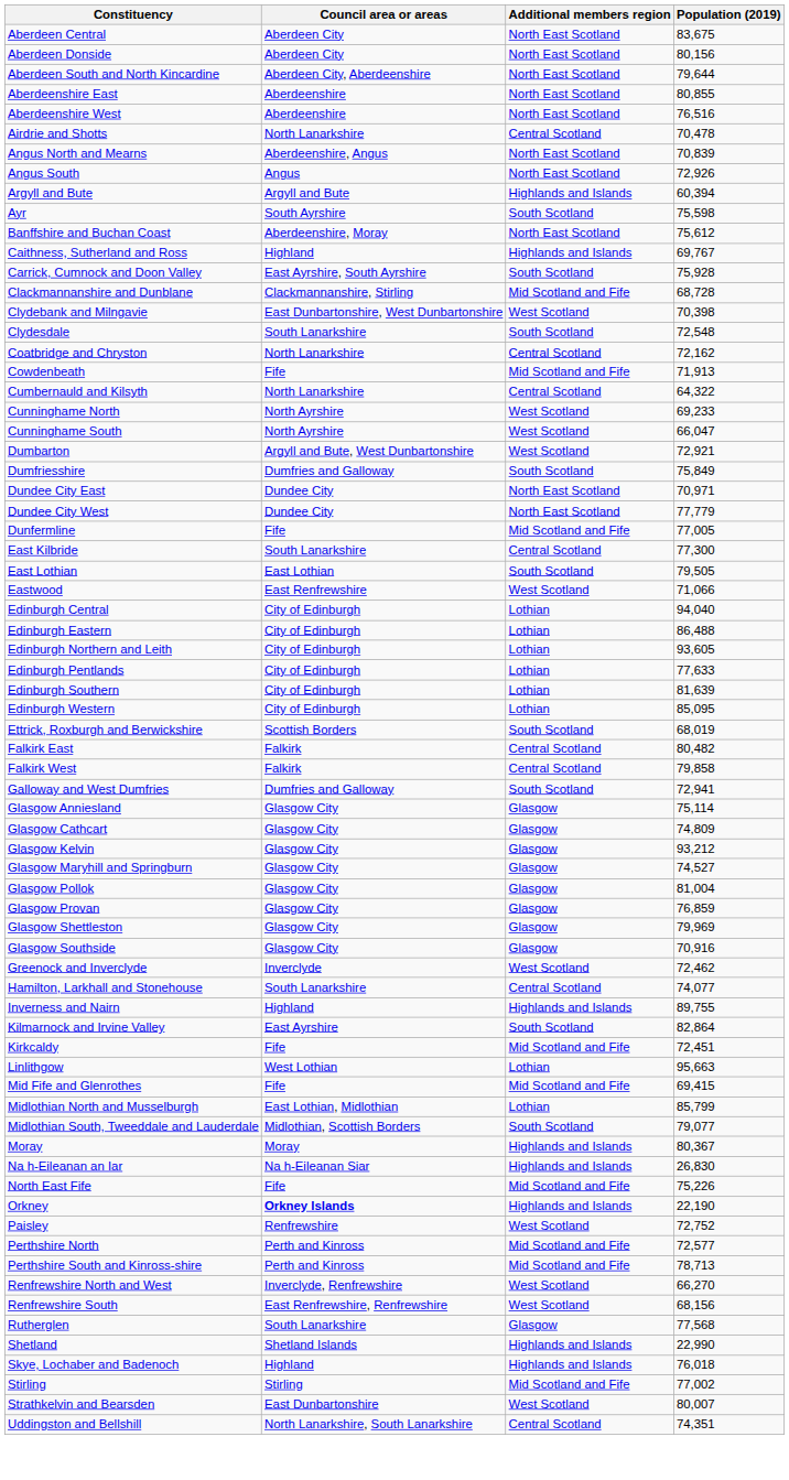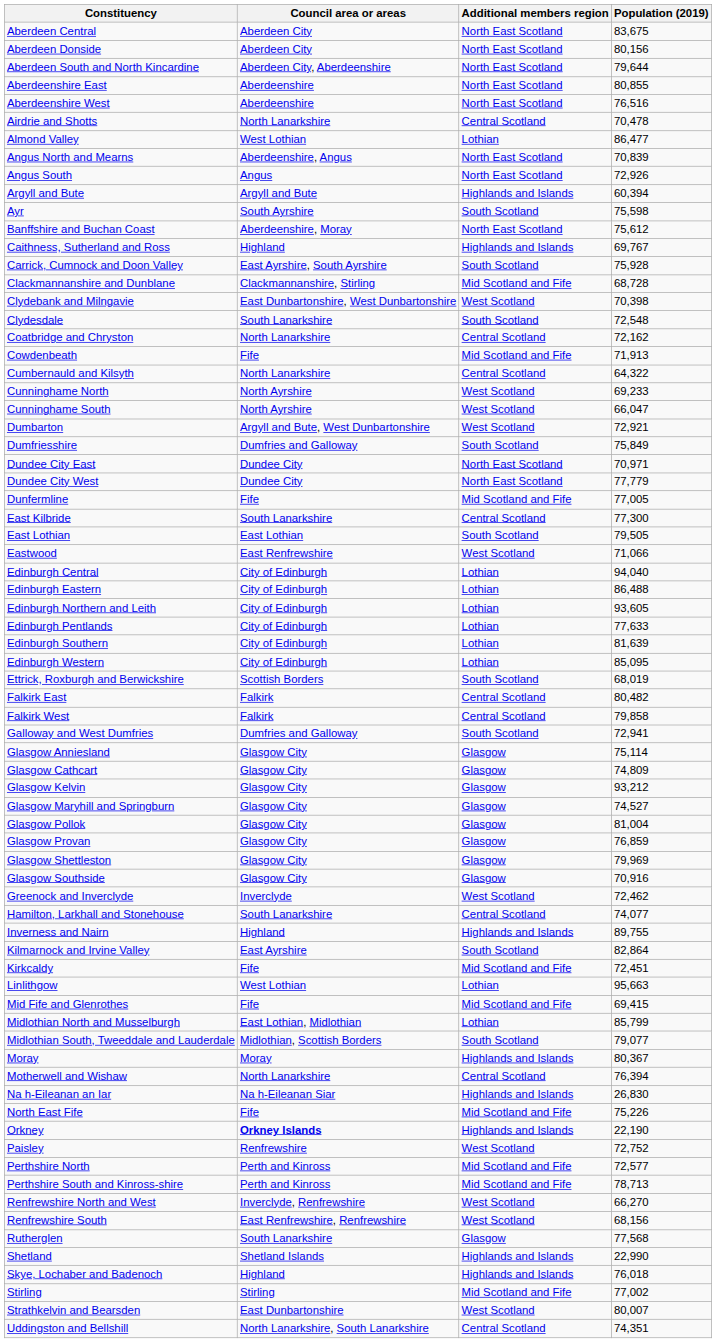 <table class="wikitable sortable">
 <tr>
 <th>Constituency</th>
 <th>Council area or areas</th>
 <th>Additional members region</th>
 <th>Population (2019)</th>
 </tr>
 <tr>
 <td><a href='#'>Aberdeen Central</a></td>
 <td><a href='#'>Aberdeen City</a></td>
 <td><a href='#'>North East Scotland</a></td>
 <td>83,675</td>
 </tr>
 <tr>
 <td><a href='#'>Aberdeen Donside</a></td>
 <td><a href='#'>Aberdeen City</a></td>
 <td><a href='#'>North East Scotland</a></td>
 <td>80,156</td>
 </tr>
 <tr>
 <td><a href='#'>Aberdeen South and North Kincardine</a></td>
 <td><a href='#'>Aberdeen City</a>, <a href='#'>Aberdeenshire</a></td>
 <td><a href='#'>North East Scotland</a></td>
 <td>79,644</td>
 </tr>
 <tr>
 <td><a href='#'>Aberdeenshire East</a></td>
 <td><a href='#'>Aberdeenshire</a></td>
 <td><a href='#'>North East Scotland</a></td>
 <td>80,855</td>
 </tr>
 <tr>
 <td><a href='#'>Aberdeenshire West</a></td>
 <td><a href='#'>Aberdeenshire</a></td>
 <td><a href='#'>North East Scotland</a></td>
 <td>76,516</td>
 </tr>
 <tr>
 <td><a href='#'>Airdrie and Shotts</a></td>
 <td><a href='#'>North Lanarkshire</a></td>
 <td><a href='#'>Central Scotland</a></td>
 <td>70,478</td>
+</tr>
+<tr>
+<td><a href='#'>Almond Valley</a></td>
+<td><a href='#'>West Lothian</a></td>
+<td><a href='#'>Lothian</a></td>
+<td>86,477</td>
 </tr>
 <tr>
 <td><a href='#'>Angus North and Mearns</a></td>
 <td><a href='#'>Aberdeenshire</a>, <a href='#'>Angus</a></td>
 <td><a href='#'>North East Scotland</a></td>
 <td>70,839</td>
 </tr>
 <tr>
 <td><a href='#'>Angus South</a></td>
 <td><a href='#'>Angus</a></td>
 <td><a href='#'>North East Scotland</a></td>
 <td>72,926</td>
 </tr>
 <tr>
 <td><a href='#'>Argyll and Bute</a></td>
 <td><a href='#'>Argyll and Bute</a></td>
 <td><a href='#'>Highlands and Islands</a></td>
 <td>60,394</td>
 </tr>
 <tr>
 <td><a href='#'>Ayr</a></td>
 <td><a href='#'>South Ayrshire</a></td>
 <td><a href='#'>South Scotland</a></td>
 <td>75,598</td>
 </tr>
 <tr>
 <td><a href='#'>Banffshire and Buchan Coast</a></td>
 <td><a href='#'>Aberdeenshire</a>, <a href='#'>Moray</a></td>
 <td><a href='#'>North East Scotland</a></td>
 <td>75,612</td>
 </tr>
 <tr>
 <td><a href='#'>Caithness, Sutherland and Ross</a></td>
 <td><a href='#'>Highland</a></td>
 <td><a href='#'>Highlands and Islands</a></td>
 <td>69,767</td>
 </tr>
 <tr>
 <td><a href='#'>Carrick, Cumnock and Doon Valley</a></td>
 <td><a href='#'>East Ayrshire</a>, <a href='#'>South Ayrshire</a></td>
 <td><a href='#'>South Scotland</a></td>
 <td>75,928</td>
 </tr>
 <tr>
 <td><a href='#'>Clackmannanshire and Dunblane</a></td>
 <td><a href='#'>Clackmannanshire</a>, <a href='#'>Stirling</a></td>
 <td><a href='#'>Mid Scotland and Fife</a></td>
 <td>68,728</td>
 </tr>
 <tr>
 <td><a href='#'>Clydebank and Milngavie</a></td>
 <td><a href='#'>East Dunbartonshire</a>, <a href='#'>West Dunbartonshire</a></td>
 <td><a href='#'>West Scotland</a></td>
 <td>70,398</td>
 </tr>
 <tr>
 <td><a href='#'>Clydesdale</a></td>
 <td><a href='#'>South Lanarkshire</a></td>
 <td><a href='#'>South Scotland</a></td>
 <td>72,548</td>
 </tr>
 <tr>
 <td><a href='#'>Coatbridge and Chryston</a></td>
 <td><a href='#'>North Lanarkshire</a></td>
 <td><a href='#'>Central Scotland</a></td>
 <td>72,162</td>
 </tr>
 <tr>
 <td><a href='#'>Cowdenbeath</a></td>
 <td><a href='#'>Fife</a></td>
 <td><a href='#'>Mid Scotland and Fife</a></td>
 <td>71,913</td>
 </tr>
 <tr>
 <td><a href='#'>Cumbernauld and Kilsyth</a></td>
 <td><a href='#'>North Lanarkshire</a></td>
 <td><a href='#'>Central Scotland</a></td>
 <td>64,322</td>
 </tr>
 <tr>
 <td><a href='#'>Cunninghame North</a></td>
 <td><a href='#'>North Ayrshire</a></td>
 <td><a href='#'>West Scotland</a></td>
 <td>69,233</td>
 </tr>
 <tr>
 <td><a href='#'>Cunninghame South</a></td>
 <td><a href='#'>North Ayrshire</a></td>
 <td><a href='#'>West Scotland</a></td>
 <td>66,047</td>
 </tr>
 <tr>
 <td><a href='#'>Dumbarton</a></td>
 <td><a href='#'>Argyll and Bute</a>, <a href='#'>West Dunbartonshire</a></td>
 <td><a href='#'>West Scotland</a></td>
 <td>72,921</td>
 </tr>
 <tr>
 <td><a href='#'>Dumfriesshire</a></td>
 <td><a href='#'>Dumfries and Galloway</a></td>
 <td><a href='#'>South Scotland</a></td>
 <td>75,849</td>
 </tr>
 <tr>
 <td><a href='#'>Dundee City East</a></td>
 <td><a href='#'>Dundee City</a></td>
 <td><a href='#'>North East Scotland</a></td>
 <td>70,971</td>
 </tr>
 <tr>
 <td><a href='#'>Dundee City West</a></td>
 <td><a href='#'>Dundee City</a></td>
 <td><a href='#'>North East Scotland</a></td>
 <td>77,779</td>
 </tr>
 <tr>
 <td><a href='#'>Dunfermline</a></td>
 <td><a href='#'>Fife</a></td>
 <td><a href='#'>Mid Scotland and Fife</a></td>
 <td>77,005</td>
 </tr>
 <tr>
 <td><a href='#'>East Kilbride</a></td>
 <td><a href='#'>South Lanarkshire</a></td>
 <td><a href='#'>Central Scotland</a></td>
 <td>77,300</td>
 </tr>
 <tr>
 <td><a href='#'>East Lothian</a></td>
 <td><a href='#'>East Lothian</a></td>
 <td><a href='#'>South Scotland</a></td>
 <td>79,505</td>
 </tr>
 <tr>
 <td><a href='#'>Eastwood</a></td>
 <td><a href='#'>East Renfrewshire</a></td>
 <td><a href='#'>West Scotland</a></td>
 <td>71,066</td>
 </tr>
 <tr>
 <td><a href='#'>Edinburgh Central</a></td>
 <td><a href='#'>City of Edinburgh</a></td>
 <td><a href='#'>Lothian</a></td>
 <td>94,040</td>
 </tr>
 <tr>
 <td><a href='#'>Edinburgh Eastern</a></td>
 <td><a href='#'>City of Edinburgh</a></td>
 <td><a href='#'>Lothian</a></td>
 <td>86,488</td>
 </tr>
 <tr>
 <td><a href='#'>Edinburgh Northern and Leith</a></td>
 <td><a href='#'>City of Edinburgh</a></td>
 <td><a href='#'>Lothian</a></td>
 <td>93,605</td>
 </tr>
 <tr>
 <td><a href='#'>Edinburgh Pentlands</a></td>
 <td><a href='#'>City of Edinburgh</a></td>
 <td><a href='#'>Lothian</a></td>
 <td>77,633</td>
 </tr>
 <tr>
 <td><a href='#'>Edinburgh Southern</a></td>
 <td><a href='#'>City of Edinburgh</a></td>
 <td><a href='#'>Lothian</a></td>
 <td>81,639</td>
 </tr>
 <tr>
 <td><a href='#'>Edinburgh Western</a></td>
 <td><a href='#'>City of Edinburgh</a></td>
 <td><a href='#'>Lothian</a></td>
 <td>85,095</td>
 </tr>
 <tr>
 <td><a href='#'>Ettrick, Roxburgh and Berwickshire</a></td>
 <td><a href='#'>Scottish Borders</a></td>
 <td><a href='#'>South Scotland</a></td>
 <td>68,019</td>
 </tr>
 <tr>
 <td><a href='#'>Falkirk East</a></td>
 <td><a href='#'>Falkirk</a></td>
 <td><a href='#'>Central Scotland</a></td>
 <td>80,482</td>
 </tr>
 <tr>
 <td><a href='#'>Falkirk West</a></td>
 <td><a href='#'>Falkirk</a></td>
 <td><a href='#'>Central Scotland</a></td>
 <td>79,858</td>
 </tr>
 <tr>
 <td><a href='#'>Galloway and West Dumfries</a></td>
 <td><a href='#'>Dumfries and Galloway</a></td>
 <td><a href='#'>South Scotland</a></td>
 <td>72,941</td>
 </tr>
 <tr>
 <td><a href='#'>Glasgow Anniesland</a></td>
 <td><a href='#'>Glasgow City</a></td>
 <td><a href='#'>Glasgow</a></td>
 <td>75,114</td>
 </tr>
 <tr>
 <td><a href='#'>Glasgow Cathcart</a></td>
 <td><a href='#'>Glasgow City</a></td>
 <td><a href='#'>Glasgow</a></td>
 <td>74,809</td>
 </tr>
 <tr>
 <td><a href='#'>Glasgow Kelvin</a></td>
 <td><a href='#'>Glasgow City</a></td>
 <td><a href='#'>Glasgow</a></td>
 <td>93,212</td>
 </tr>
 <tr>
 <td><a href='#'>Glasgow Maryhill and Springburn</a></td>
 <td><a href='#'>Glasgow City</a></td>
 <td><a href='#'>Glasgow</a></td>
 <td>74,527</td>
 </tr>
 <tr>
 <td><a href='#'>Glasgow Pollok</a></td>
 <td><a href='#'>Glasgow City</a></td>
 <td><a href='#'>Glasgow</a></td>
 <td>81,004</td>
 </tr>
 <tr>
 <td><a href='#'>Glasgow Provan</a></td>
 <td><a href='#'>Glasgow City</a></td>
 <td><a href='#'>Glasgow</a></td>
 <td>76,859</td>
 </tr>
 <tr>
 <td><a href='#'>Glasgow Shettleston</a></td>
 <td><a href='#'>Glasgow City</a></td>
 <td><a href='#'>Glasgow</a></td>
 <td>79,969</td>
 </tr>
 <tr>
 <td><a href='#'>Glasgow Southside</a></td>
 <td><a href='#'>Glasgow City</a></td>
 <td><a href='#'>Glasgow</a></td>
 <td>70,916</td>
 </tr>
 <tr>
 <td><a href='#'>Greenock and Inverclyde</a></td>
 <td><a href='#'>Inverclyde</a></td>
 <td><a href='#'>West Scotland</a></td>
 <td>72,462</td>
 </tr>
 <tr>
 <td><a href='#'>Hamilton, Larkhall and Stonehouse</a></td>
 <td><a href='#'>South Lanarkshire</a></td>
 <td><a href='#'>Central Scotland</a></td>
 <td>74,077</td>
 </tr>
 <tr>
 <td><a href='#'>Inverness and Nairn</a></td>
 <td><a href='#'>Highland</a></td>
 <td><a href='#'>Highlands and Islands</a></td>
 <td>89,755</td>
 </tr>
 <tr>
 <td><a href='#'>Kilmarnock and Irvine Valley</a></td>
 <td><a href='#'>East Ayrshire</a></td>
 <td><a href='#'>South Scotland</a></td>
 <td>82,864</td>
 </tr>
 <tr>
 <td><a href='#'>Kirkcaldy</a></td>
 <td><a href='#'>Fife</a></td>
 <td><a href='#'>Mid Scotland and Fife</a></td>
 <td>72,451</td>
 </tr>
 <tr>
 <td><a href='#'>Linlithgow</a></td>
 <td><a href='#'>West Lothian</a></td>
 <td><a href='#'>Lothian</a></td>
 <td>95,663</td>
 </tr>
 <tr>
 <td><a href='#'>Mid Fife and Glenrothes</a></td>
 <td><a href='#'>Fife</a></td>
 <td><a href='#'>Mid Scotland and Fife</a></td>
 <td>69,415</td>
 </tr>
 <tr>
 <td><a href='#'>Midlothian North and Musselburgh</a></td>
 <td><a href='#'>East Lothian</a>, <a href='#'>Midlothian</a></td>
 <td><a href='#'>Lothian</a></td>
 <td>85,799</td>
 </tr>
 <tr>
 <td><a href='#'>Midlothian South, Tweeddale and Lauderdale</a></td>
 <td><a href='#'>Midlothian</a>, <a href='#'>Scottish Borders</a></td>
 <td><a href='#'>South Scotland</a></td>
 <td>79,077</td>
 </tr>
 <tr>
 <td><a href='#'>Moray</a></td>
 <td><a href='#'>Moray</a></td>
 <td><a href='#'>Highlands and Islands</a></td>
 <td>80,367</td>
 </tr>
 <tr>
+<td><a href='#'>Motherwell and Wishaw</a></td>
+<td><a href='#'>North Lanarkshire</a></td>
+<td><a href='#'>Central Scotland</a></td>
+<td>76,394</td>
+</tr>
+<tr>
 <td><a href='#'>Na h-Eileanan an Iar</a></td>
 <td><a href='#'>Na h-Eileanan Siar</a></td>
 <td><a href='#'>Highlands and Islands</a></td>
 <td>26,830</td>
 </tr>
 <tr>
 <td><a href='#'>North East Fife</a></td>
 <td><a href='#'>Fife</a></td>
 <td><a href='#'>Mid Scotland and Fife</a></td>
 <td>75,226</td>
 </tr>
 <tr>
 <td><a href='#'>Orkney</a></td>
 <td><strong><a href='#'>Orkney Islands</a></strong></td>
 <td><a href='#'>Highlands and Islands</a></td>
 <td>22,190</td>
 </tr>
 <tr>
 <td><a href='#'>Paisley</a></td>
 <td><a href='#'>Renfrewshire</a></td>
 <td><a href='#'>West Scotland</a></td>
 <td>72,752</td>
 </tr>
 <tr>
 <td><a href='#'>Perthshire North</a></td>
 <td><a href='#'>Perth and Kinross</a></td>
 <td><a href='#'>Mid Scotland and Fife</a></td>
 <td>72,577</td>
 </tr>
 <tr>
 <td><a href='#'>Perthshire South and Kinross-shire</a></td>
 <td><a href='#'>Perth and Kinross</a></td>
 <td><a href='#'>Mid Scotland and Fife</a></td>
 <td>78,713</td>
 </tr>
 <tr>
 <td><a href='#'>Renfrewshire North and West</a></td>
 <td><a href='#'>Inverclyde</a>, <a href='#'>Renfrewshire</a></td>
 <td><a href='#'>West Scotland</a></td>
 <td>66,270</td>
 </tr>
 <tr>
 <td><a href='#'>Renfrewshire South</a></td>
 <td><a href='#'>East Renfrewshire</a>, <a href='#'>Renfrewshire</a></td>
 <td><a href='#'>West Scotland</a></td>
 <td>68,156</td>
 </tr>
 <tr>
 <td><a href='#'>Rutherglen</a></td>
 <td><a href='#'>South Lanarkshire</a></td>
 <td><a href='#'>Glasgow</a></td>
 <td>77,568</td>
 </tr>
 <tr>
 <td><a href='#'>Shetland</a></td>
 <td><a href='#'>Shetland Islands</a></td>
 <td><a href='#'>Highlands and Islands</a></td>
 <td>22,990</td>
 </tr>
 <tr>
 <td><a href='#'>Skye, Lochaber and Badenoch</a></td>
 <td><a href='#'>Highland</a></td>
 <td><a href='#'>Highlands and Islands</a></td>
 <td>76,018</td>
 </tr>
 <tr>
 <td><a href='#'>Stirling</a></td>
 <td><a href='#'>Stirling</a></td>
 <td><a href='#'>Mid Scotland and Fife</a></td>
 <td>77,002</td>
 </tr>
 <tr>
 <td><a href='#'>Strathkelvin and Bearsden</a></td>
 <td><a href='#'>East Dunbartonshire</a></td>
 <td><a href='#'>West Scotland</a></td>
 <td>80,007</td>
 </tr>
 <tr>
 <td><a href='#'>Uddingston and Bellshill</a></td>
 <td><a href='#'>North Lanarkshire</a>, <a href='#'>South Lanarkshire</a></td>
 <td><a href='#'>Central Scotland</a></td>
 <td>74,351</td>
 </tr>
 </table>
